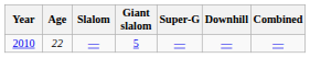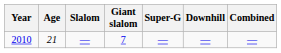 <table class=wikitable style="text-align:center">
 <tr>
 <th>  Year  </th>
 <th> Age </th>
 <th> Slalom </th>
 <th> Giant <br> slalom </th>
 <th>Super-G</th>
 <th>Downhill</th>
 <th>Combined</th>
 </tr>
 <tr>
 <td><a href='#'>2010</a></td>
-<td><em>22</em></td>
+<td><em>21</em></td>
 <td><a href='#'>—</a></td>
-<td><a href='#'>5</a></td>
+<td><a href='#'>7</a></td>
 <td><a href='#'>—</a></td>
 <td><a href='#'>—</a></td>
 <td><a href='#'>—</a></td>
 </tr>
 </table>
